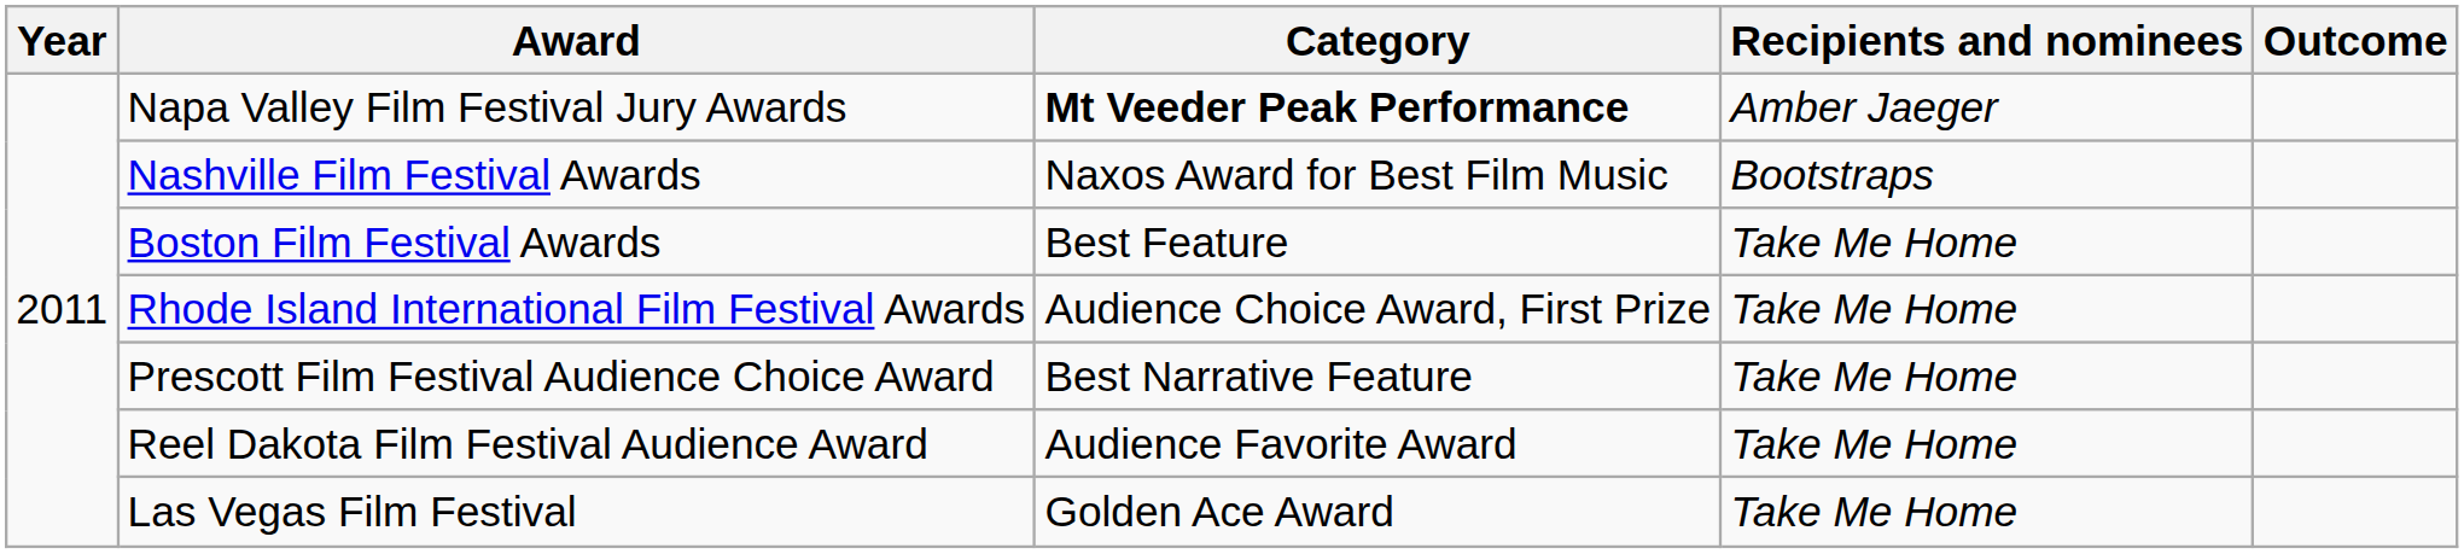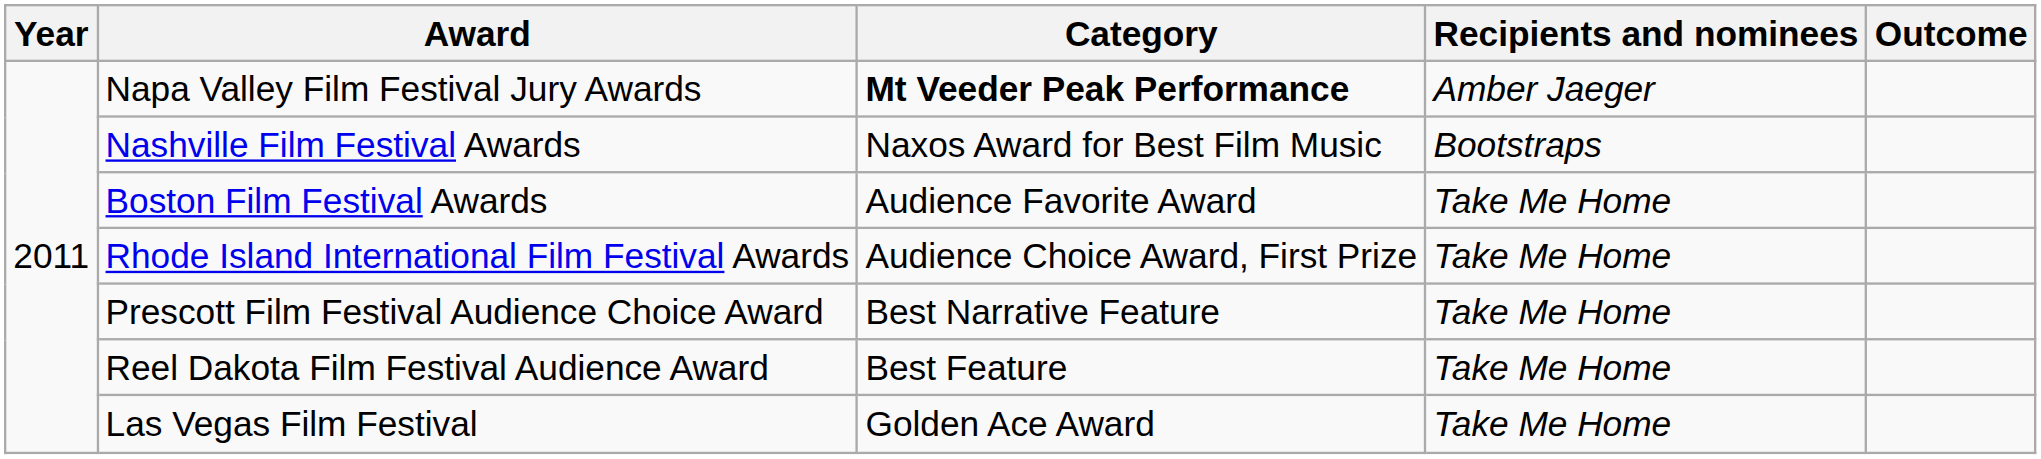 <table class="wikitable" style="font-size: 95%;">
 <tr style="text-align:center;">
 <th>Year</th>
 <th>Award</th>
 <th>Category</th>
 <th>Recipients and nominees</th>
 <th>Outcome</th>
 </tr>
 <tr>
 <td rowspan="7">2011</td>
 <td>Napa Valley Film Festival Jury Awards</td>
 <td><strong>Mt Veeder Peak Performance</strong></td>
 <td><em>Amber Jaeger</em></td>
 <td></td>
 </tr>
 <tr>
 <td><a href='#'>Nashville Film Festival</a> Awards</td>
 <td>Naxos Award for Best Film Music</td>
 <td><em>Bootstraps</em></td>
 <td></td>
 </tr>
 <tr>
 <td><a href='#'>Boston Film Festival</a> Awards</td>
-<td>Best Feature</td>
+<td>Audience Favorite Award</td>
 <td><em>Take Me Home</em></td>
 <td></td>
 </tr>
 <tr>
 <td><a href='#'>Rhode Island International Film Festival</a> Awards</td>
 <td>Audience Choice Award, First Prize</td>
 <td><em>Take Me Home</em></td>
 <td></td>
 </tr>
 <tr>
 <td>Prescott Film Festival Audience Choice Award</td>
 <td>Best Narrative Feature</td>
 <td><em>Take Me Home</em></td>
 <td></td>
 </tr>
 <tr>
 <td>Reel Dakota Film Festival Audience Award</td>
-<td>Audience Favorite Award</td>
+<td>Best Feature</td>
 <td><em>Take Me Home</em></td>
 <td></td>
 </tr>
 <tr>
 <td>Las Vegas Film Festival</td>
 <td>Golden Ace Award</td>
 <td><em>Take Me Home</em></td>
 <td></td>
 </tr>
 </table>
